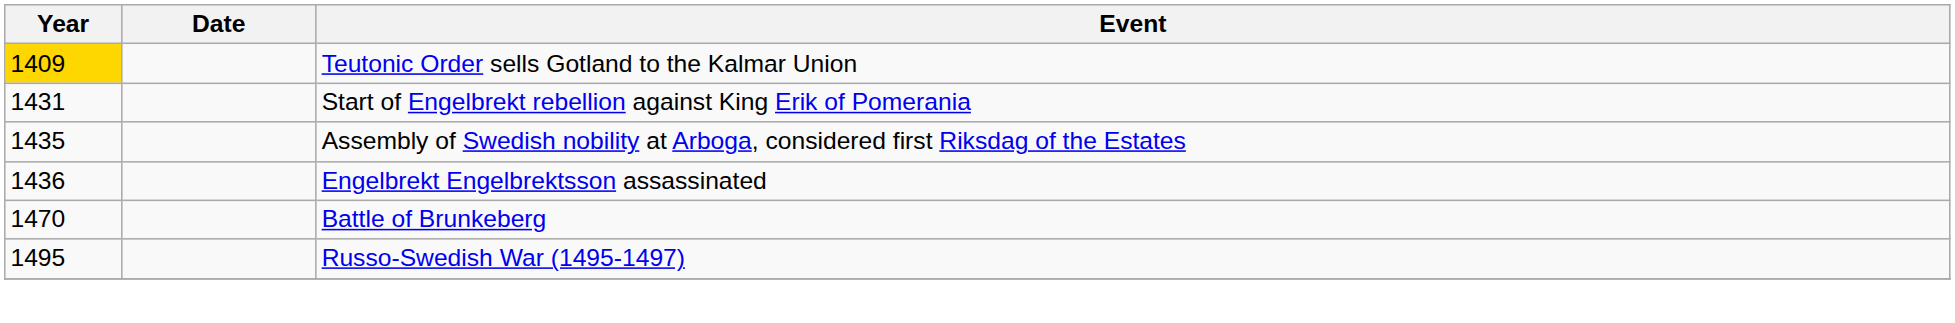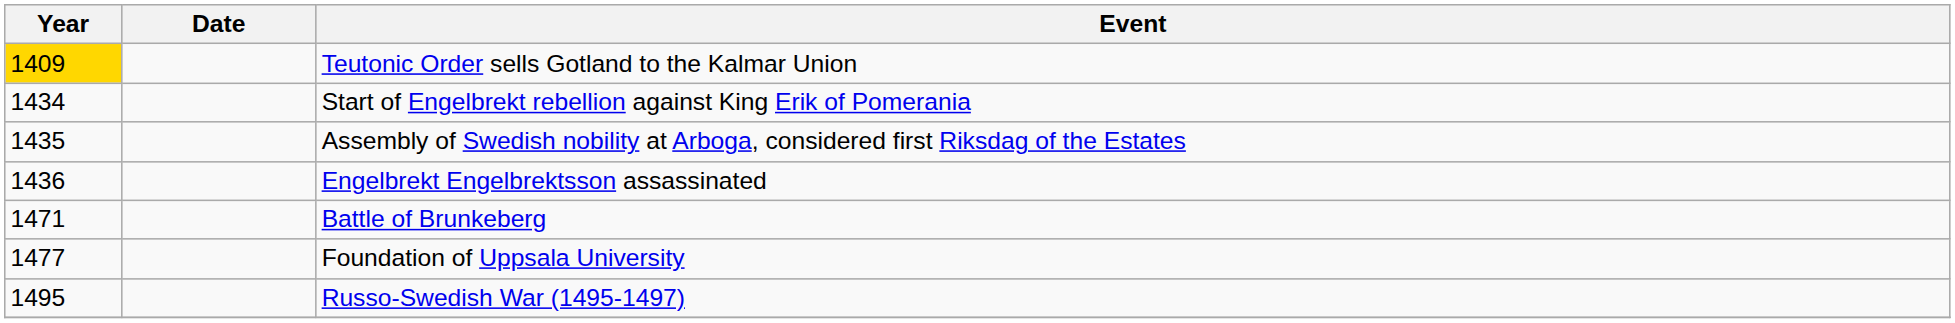 <table class="wikitable" width="100%">
 <tr>
 <th style="width: 6%;">Year</th>
 <th style="width: 10%;">Date</th>
 <th>Event</th>
 </tr>
 <tr>
 <td style="background: gold;">1409</td>
 <td></td>
 <td><a href='#'>Teutonic Order</a> sells Gotland to the Kalmar Union</td>
 </tr>
 <tr>
-<td>1431</td>
+<td>1434</td>
 <td></td>
 <td>Start of <a href='#'>Engelbrekt rebellion</a> against King <a href='#'>Erik of Pomerania</a></td>
 </tr>
 <tr>
 <td>1435</td>
 <td></td>
 <td>Assembly of <a href='#'>Swedish nobility</a> at <a href='#'>Arboga</a>, considered first <a href='#'>Riksdag of the Estates</a></td>
 </tr>
 <tr>
 <td>1436</td>
 <td></td>
 <td><a href='#'>Engelbrekt Engelbrektsson</a> assassinated</td>
 </tr>
 <tr>
-<td>1470</td>
+<td>1471</td>
 <td></td>
 <td><a href='#'>Battle of Brunkeberg</a></td>
+</tr>
+<tr>
+<td>1477</td>
+<td></td>
+<td>Foundation of <a href='#'>Uppsala University</a></td>
 </tr>
 <tr>
 <td>1495</td>
 <td></td>
 <td><a href='#'>Russo-Swedish War (1495-1497)</a></td>
 </tr>
 <tr>
 </tr>
 </table>
